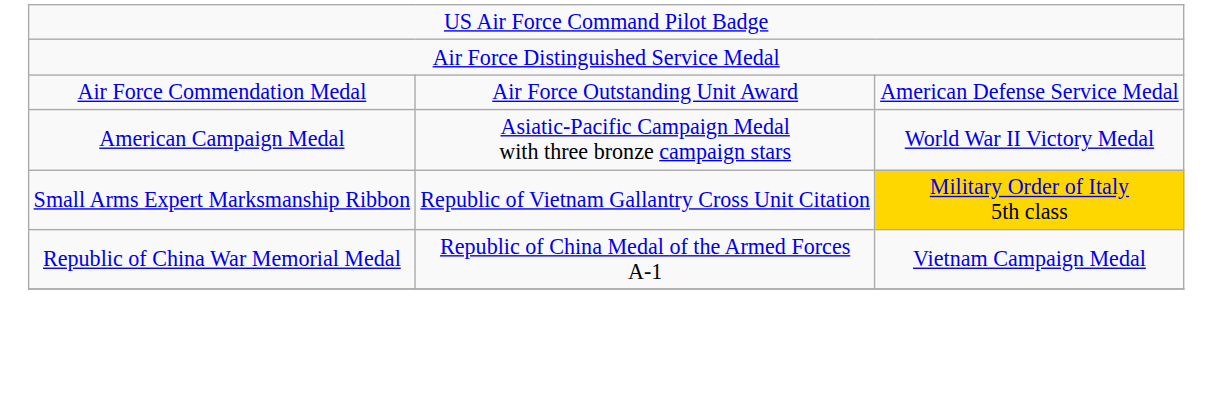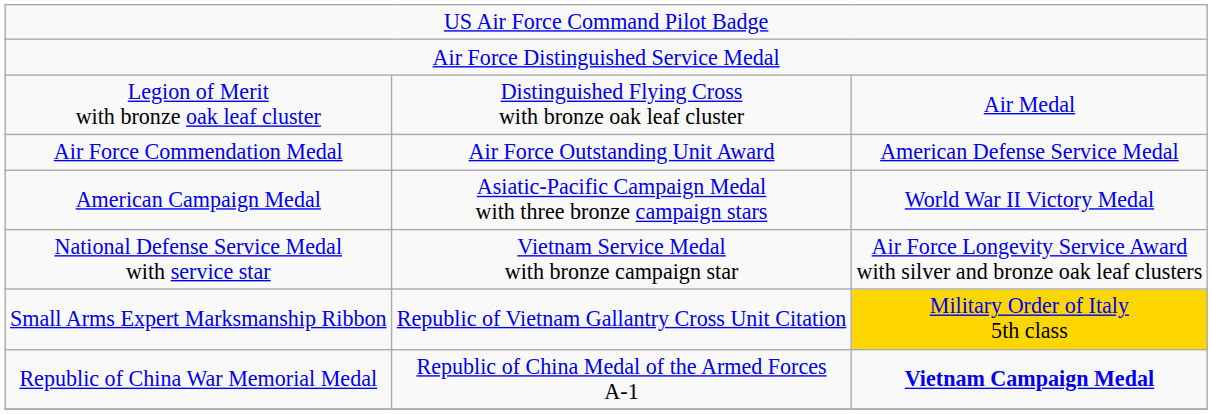 <table class="wikitable" style="margin:1em auto; text-align:center;">
 <tr>
 <td colspan="3"><a href='#'>US Air Force Command Pilot Badge</a></td>
 </tr>
 <tr>
 <td colspan="3"><a href='#'>Air Force Distinguished Service Medal</a></td>
+</tr>
+<tr>
+<td><a href='#'>Legion of Merit</a><br>with bronze <a href='#'>oak leaf cluster</a></td>
+<td><a href='#'>Distinguished Flying Cross</a><br>with bronze oak leaf cluster</td>
+<td><a href='#'>Air Medal</a></td>
 </tr>
 <tr>
 <td><a href='#'>Air Force Commendation Medal</a></td>
 <td><a href='#'>Air Force Outstanding Unit Award</a></td>
 <td><a href='#'>American Defense Service Medal</a></td>
 </tr>
 <tr>
 <td><a href='#'>American Campaign Medal</a></td>
 <td><a href='#'>Asiatic-Pacific Campaign Medal</a><br>with three bronze <a href='#'>campaign stars</a></td>
 <td><a href='#'>World War II Victory Medal</a></td>
 </tr>
 <tr>
+<td><a href='#'>National Defense Service Medal</a><br>with <a href='#'>service star</a></td>
+<td><a href='#'>Vietnam Service Medal</a><br>with bronze campaign star</td>
+<td><a href='#'>Air Force Longevity Service Award</a><br>with silver and bronze oak leaf clusters</td>
+</tr>
+<tr>
 <td><a href='#'>Small Arms Expert Marksmanship Ribbon</a></td>
 <td><a href='#'>Republic of Vietnam Gallantry Cross Unit Citation</a></td>
 <td style="background: gold;"><a href='#'>Military Order of Italy</a><br>5th class</td>
 </tr>
 <tr>
 <td><a href='#'>Republic of China War Memorial Medal</a></td>
 <td><a href='#'>Republic of China Medal of the Armed Forces</a><br>A-1</td>
-<td><a href='#'>Vietnam Campaign Medal</a></td>
+<td><strong><a href='#'>Vietnam Campaign Medal</a></strong></td>
 </tr>
 <tr>
 </tr>
 </table>
